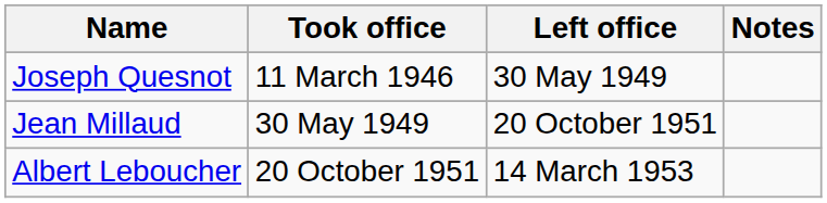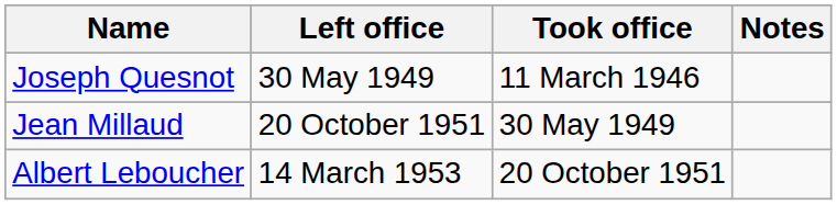 <table class="wikitable">
 <tr>
 <th>Name</th>
+<th>Left office</th>
 <th>Took office</th>
-<th>Left office</th>
 <th>Notes</th>
 </tr>
 <tr>
 <td><a href='#'>Joseph Quesnot</a></td>
+<td>30 May 1949</td>
 <td>11 March 1946</td>
+<td></td>
+</tr>
+<tr>
+<td><a href='#'>Jean Millaud</a></td>
+<td>20 October 1951</td>
 <td>30 May 1949</td>
 <td></td>
 </tr>
 <tr>
-<td><a href='#'>Jean Millaud</a></td>
-<td>30 May 1949</td>
+<td><a href='#'>Albert Leboucher</a></td>
+<td>14 March 1953</td>
 <td>20 October 1951</td>
 <td></td>
 </tr>
-<tr>
-<td><a href='#'>Albert Leboucher</a></td>
-<td>20 October 1951</td>
-<td>14 March 1953</td>
-<td></td>
-</tr>
 </table>
